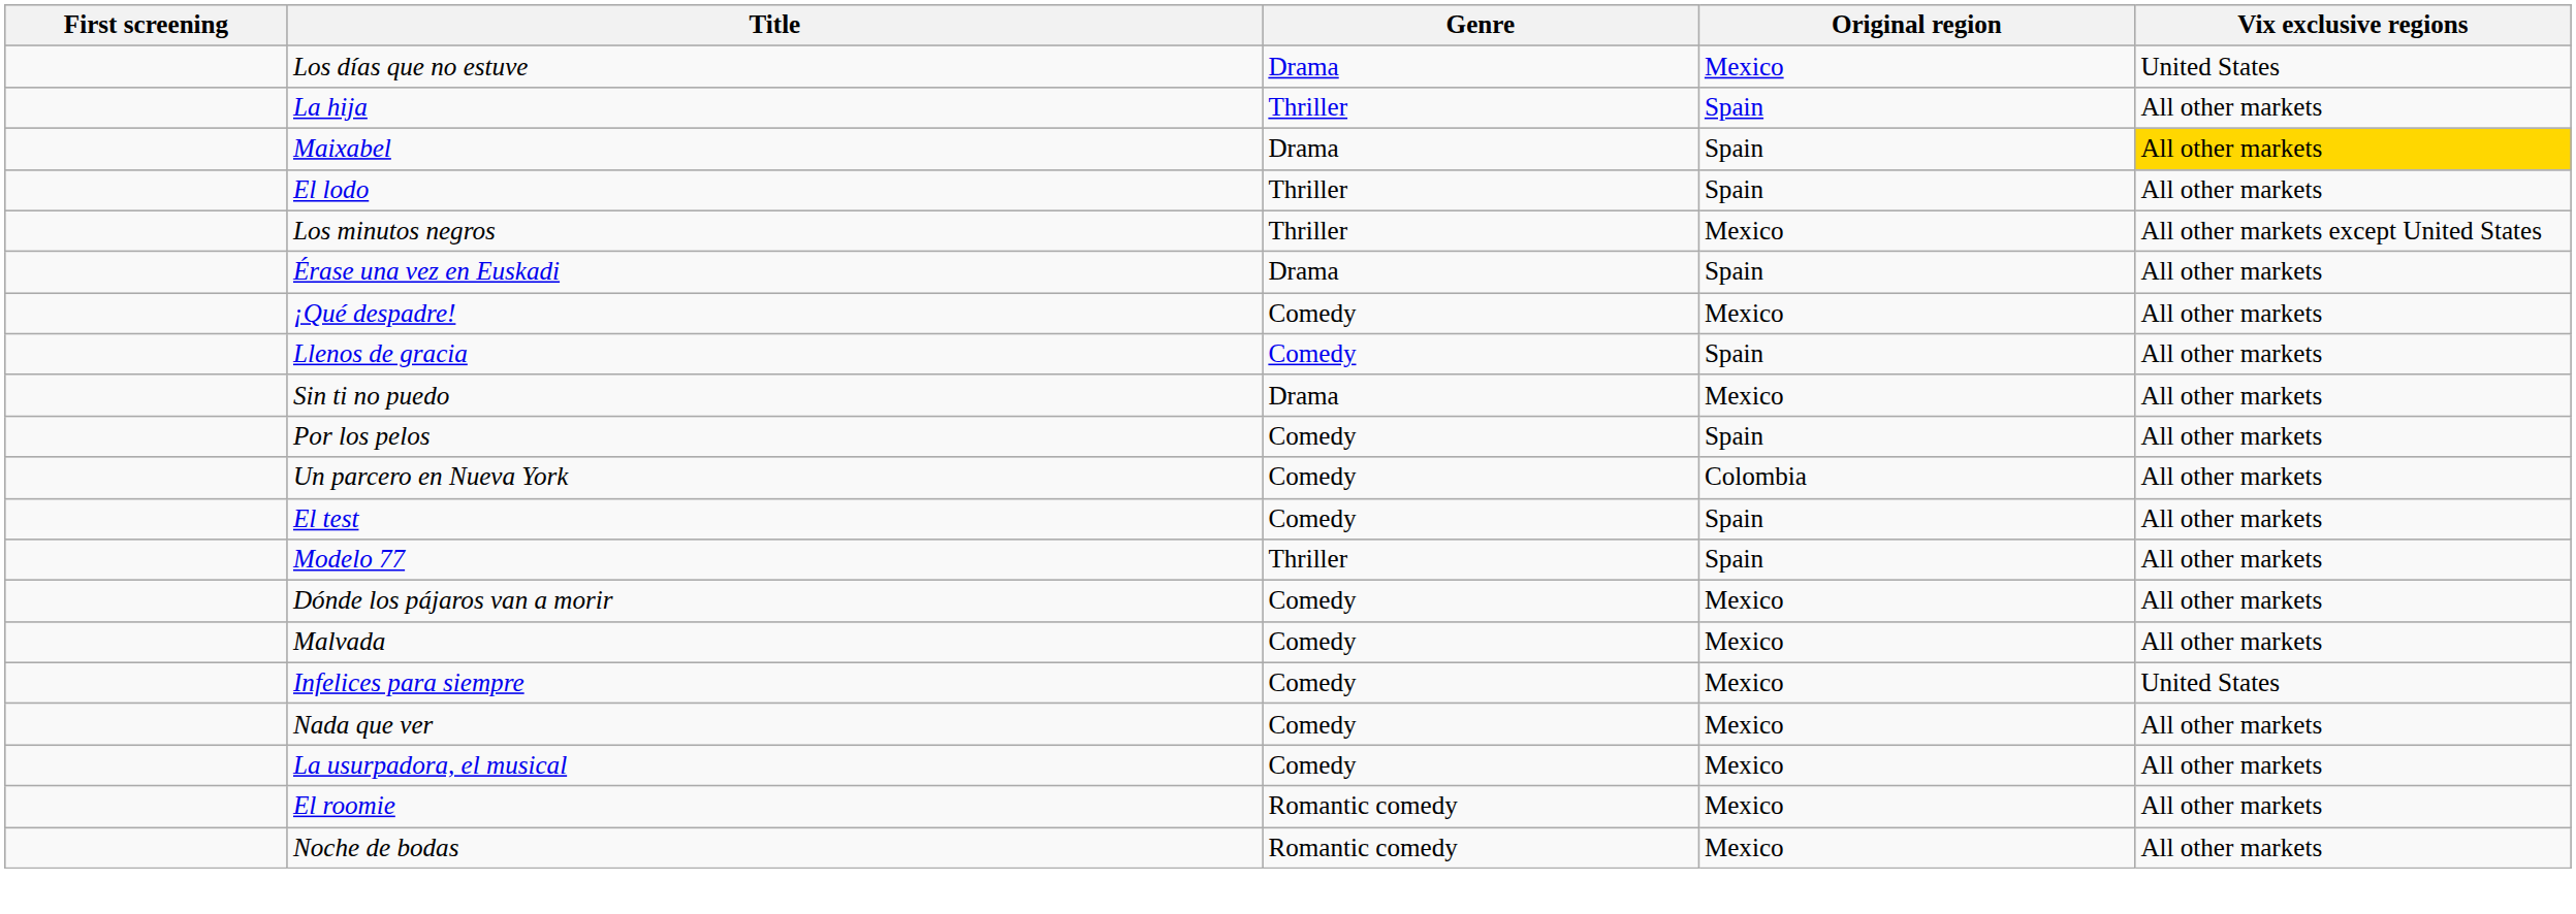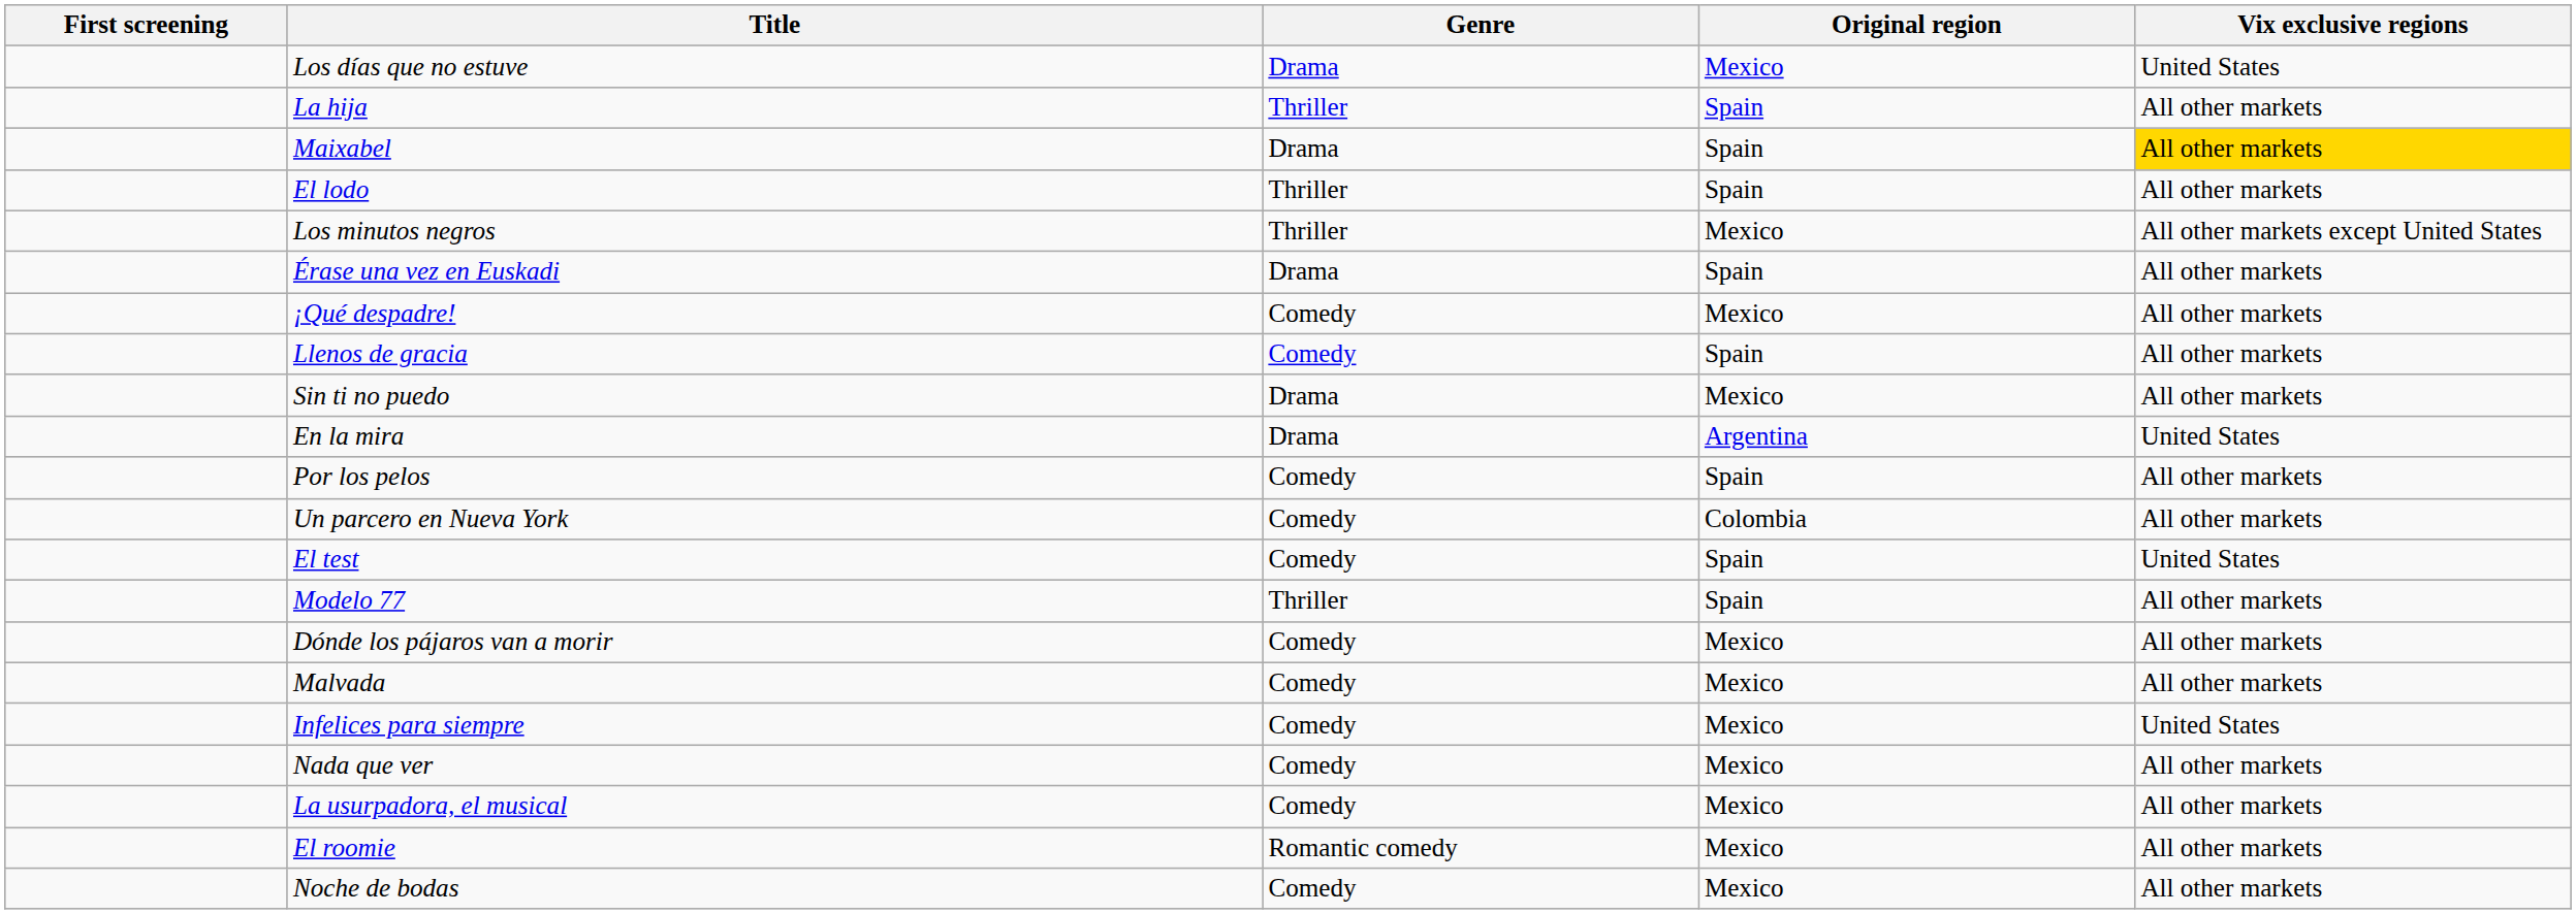 <table class="wikitable sortable" style="width:100%">
 <tr>
 <th scope="col" style="width:130px;">First screening</th>
 <th style="width:38%;">Title</th>
 <th style="width:17%;">Genre</th>
 <th style="width:17%;">Original region</th>
 <th style="width:17%;">Vix exclusive regions</th>
 </tr>
 <tr>
 <td></td>
 <td><em>Los días que no estuve</em></td>
 <td><a href='#'>Drama</a></td>
 <td><a href='#'>Mexico</a></td>
 <td>United States</td>
 </tr>
 <tr>
 <td></td>
 <td><em><a href='#'>La hija</a></em></td>
 <td><a href='#'>Thriller</a></td>
 <td><a href='#'>Spain</a></td>
 <td>All other markets</td>
 </tr>
 <tr>
 <td></td>
 <td><em><a href='#'>Maixabel</a></em></td>
 <td>Drama</td>
 <td>Spain</td>
 <td style="background: gold;">All other markets</td>
 </tr>
 <tr>
 <td></td>
 <td><em><a href='#'>El lodo</a></em></td>
 <td>Thriller</td>
 <td>Spain</td>
 <td>All other markets</td>
 </tr>
 <tr>
 <td></td>
 <td><em>Los minutos negros</em></td>
 <td>Thriller</td>
 <td>Mexico</td>
 <td>All other markets except United States</td>
 </tr>
 <tr>
 <td></td>
 <td><em><a href='#'>Érase una vez en Euskadi</a></em></td>
 <td>Drama</td>
 <td>Spain</td>
 <td>All other markets</td>
 </tr>
 <tr>
 <td></td>
 <td><em><a href='#'>¡Qué despadre!</a></em></td>
 <td>Comedy</td>
 <td>Mexico</td>
 <td>All other markets</td>
 </tr>
 <tr>
 <td></td>
 <td><em><a href='#'>Llenos de gracia</a></em></td>
 <td><a href='#'>Comedy</a></td>
 <td>Spain</td>
 <td>All other markets</td>
 </tr>
 <tr>
 <td></td>
 <td><em>Sin ti no puedo</em></td>
 <td>Drama</td>
 <td>Mexico</td>
 <td>All other markets</td>
 </tr>
 <tr>
 <td></td>
+<td><em>En la mira</em></td>
+<td>Drama</td>
+<td><a href='#'>Argentina</a></td>
+<td>United States</td>
+</tr>
+<tr>
+<td></td>
 <td><em>Por los pelos</em></td>
 <td>Comedy</td>
 <td>Spain</td>
 <td>All other markets</td>
 </tr>
 <tr>
 <td></td>
 <td><em>Un parcero en Nueva York</em></td>
 <td>Comedy</td>
 <td>Colombia</td>
 <td>All other markets</td>
 </tr>
 <tr>
 <td></td>
 <td><em><a href='#'>El test</a></em></td>
 <td>Comedy</td>
 <td>Spain</td>
-<td>All other markets</td>
+<td>United States</td>
 </tr>
 <tr>
 <td></td>
 <td><em><a href='#'>Modelo 77</a></em></td>
 <td>Thriller</td>
 <td>Spain</td>
 <td>All other markets</td>
 </tr>
 <tr>
 <td></td>
 <td><em>Dónde los pájaros van a morir</em></td>
 <td>Comedy</td>
 <td>Mexico</td>
 <td>All other markets</td>
 </tr>
 <tr>
 <td></td>
 <td><em>Malvada</em></td>
 <td>Comedy</td>
 <td>Mexico</td>
 <td>All other markets</td>
 </tr>
 <tr>
 <td></td>
 <td><em><a href='#'>Infelices para siempre</a></em></td>
 <td>Comedy</td>
 <td>Mexico</td>
 <td>United States</td>
 </tr>
 <tr>
 <td></td>
 <td><em>Nada que ver</em></td>
 <td>Comedy</td>
 <td>Mexico</td>
 <td>All other markets</td>
 </tr>
 <tr>
 <td></td>
 <td><em><a href='#'>La usurpadora, el musical</a></em></td>
 <td>Comedy</td>
 <td>Mexico</td>
 <td>All other markets</td>
 </tr>
 <tr>
 <td></td>
 <td><em><a href='#'>El roomie</a></em></td>
 <td>Romantic comedy</td>
 <td>Mexico</td>
 <td>All other markets</td>
 </tr>
 <tr>
 <td></td>
 <td><em>Noche de bodas</em></td>
-<td>Romantic comedy</td>
+<td>Comedy</td>
 <td>Mexico</td>
 <td>All other markets</td>
 </tr>
 </table>
